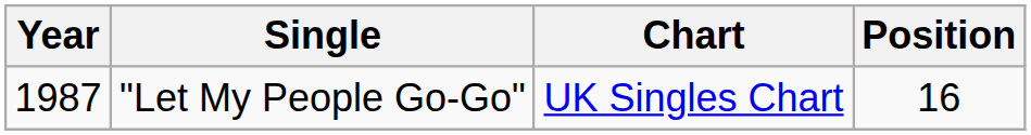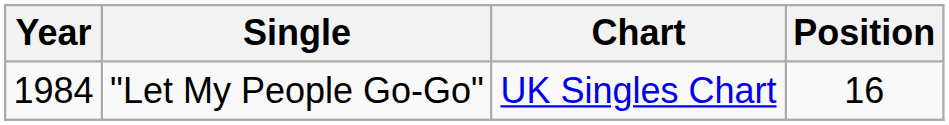 <table class="wikitable">
 <tr>
 <th>Year</th>
 <th>Single</th>
 <th>Chart</th>
 <th>Position</th>
 </tr>
 <tr>
-<td>1987</td>
+<td>1984</td>
 <td>"Let My People Go-Go"</td>
 <td><a href='#'>UK Singles Chart</a></td>
 <td align="center">16</td>
 </tr>
 <tr>
 </tr>
 </table>
